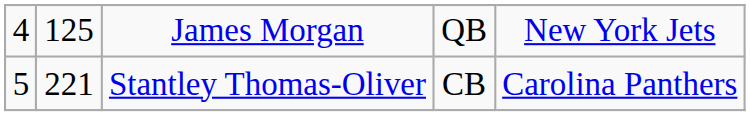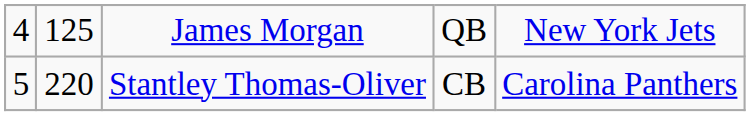 <table class="wikitable" style="text-align:center">
 <tr>
 <td>4</td>
 <td>125</td>
 <td><a href='#'>James Morgan</a></td>
 <td>QB</td>
 <td><a href='#'>New York Jets</a></td>
 </tr>
 <tr>
 <td>5</td>
-<td>221</td>
+<td>220</td>
 <td><a href='#'>Stantley Thomas-Oliver</a></td>
 <td>CB</td>
 <td><a href='#'>Carolina Panthers</a></td>
 </tr>
 </table>
